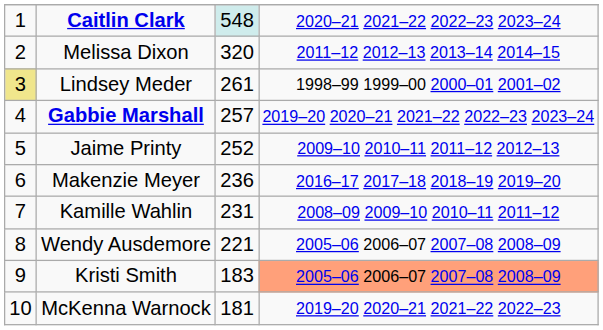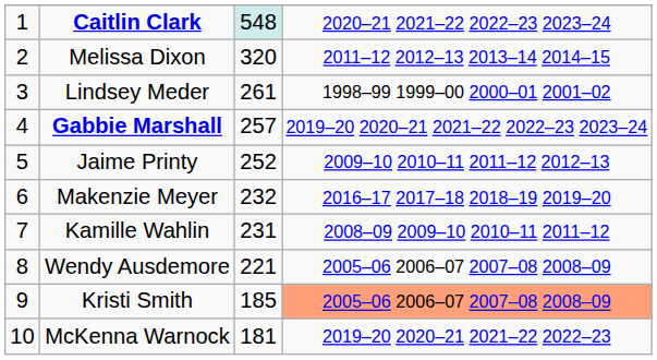 <table class="wikitable sortable" style="text-align: center">
 <tr>
 </tr>
 <tr>
 <td>1</td>
 <td><strong><a href='#'>Caitlin Clark</a></strong></td>
 <td bgcolor=#cfecec>548</td>
 <td style="font-size:80%;"><a href='#'>2020–21</a> <a href='#'>2021–22</a> <a href='#'>2022–23</a> <a href='#'>2023–24</a></td>
 </tr>
 <tr>
 <td>2</td>
 <td>Melissa Dixon</td>
 <td>320</td>
 <td style="font-size:80%;"><a href='#'>2011–12</a> <a href='#'>2012–13</a> <a href='#'>2013–14</a> <a href='#'>2014–15</a></td>
 </tr>
 <tr>
-<td style="background: khaki;">3</td>
+<td>3</td>
 <td>Lindsey Meder</td>
 <td>261</td>
 <td style="font-size:80%;">1998–99 1999–00 <a href='#'>2000–01</a> <a href='#'>2001–02</a></td>
 </tr>
 <tr>
 <td>4</td>
 <td><strong><a href='#'>Gabbie Marshall</a></strong></td>
 <td>257</td>
 <td style="font-size:80%;"><a href='#'>2019–20</a> <a href='#'>2020–21</a> <a href='#'>2021–22</a> <a href='#'>2022–23</a> <a href='#'>2023–24</a></td>
 </tr>
 <tr>
 <td>5</td>
 <td>Jaime Printy</td>
 <td>252</td>
 <td style="font-size:80%;"><a href='#'>2009–10</a> <a href='#'>2010–11</a> <a href='#'>2011–12</a> <a href='#'>2012–13</a></td>
 </tr>
 <tr>
 <td>6</td>
 <td>Makenzie Meyer</td>
-<td>236</td>
+<td>232</td>
 <td style="font-size:80%;"><a href='#'>2016–17</a> <a href='#'>2017–18</a> <a href='#'>2018–19</a> <a href='#'>2019–20</a></td>
 </tr>
 <tr>
 <td>7</td>
 <td>Kamille Wahlin</td>
 <td>231</td>
 <td style="font-size:80%;"><a href='#'>2008–09</a> <a href='#'>2009–10</a> <a href='#'>2010–11</a> <a href='#'>2011–12</a></td>
 </tr>
 <tr>
 <td>8</td>
 <td>Wendy Ausdemore</td>
 <td>221</td>
 <td style="font-size:80%;"><a href='#'>2005–06</a> 2006–07 <a href='#'>2007–08</a> <a href='#'>2008–09</a></td>
 </tr>
 <tr>
 <td>9</td>
 <td>Kristi Smith</td>
-<td>183</td>
+<td>185</td>
 <td style="background: lightsalmon; font-size:80%;"><a href='#'>2005–06</a> 2006–07 <a href='#'>2007–08</a> <a href='#'>2008–09</a></td>
 </tr>
 <tr>
 <td>10</td>
 <td>McKenna Warnock</td>
 <td>181</td>
 <td style="font-size:80%;"><a href='#'>2019–20</a> <a href='#'>2020–21</a> <a href='#'>2021–22</a> <a href='#'>2022–23</a></td>
 </tr>
 </table>
